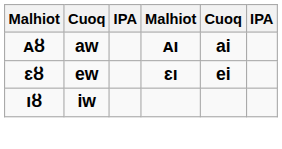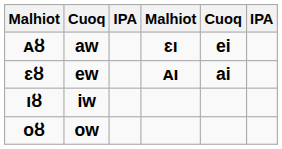 <table class="wikitable" style=text-align:center>
 <tr>
 <th><small>Malhiot</small></th>
 <th><small>Cuoq</small></th>
 <th><small>IPA</small></th>
 <th><small>Malhiot</small></th>
 <th><small>Cuoq</small></th>
 <th><small>IPA</small></th>
 </tr>
 <tr>
 <td><strong>ᴀȣ</strong></td>
 <td><strong>aw</strong></td>
 <td></td>
-<td><strong>ᴀı</strong></td>
-<td><strong>ai</strong></td>
+<td><strong>ɛı</strong></td>
+<td><strong>ei</strong></td>
 <td></td>
 </tr>
 <tr>
 <td><strong>ɛȣ</strong></td>
 <td><strong>ew</strong></td>
 <td></td>
-<td><strong>ɛı</strong></td>
-<td><strong>ei</strong></td>
+<td><strong>ᴀı</strong></td>
+<td><strong>ai</strong></td>
 <td></td>
 </tr>
 <tr>
 <td><strong>ıȣ</strong></td>
 <td><strong>iw</strong></td>
 <td></td>
 <td></td>
 <td></td>
 <td></td>
 </tr>
+<tr>
+<td><strong>oȣ</strong></td>
+<td><strong>ow</strong></td>
+<td></td>
+<td></td>
+<td></td>
+<td></td>
+</tr>
 </table>
